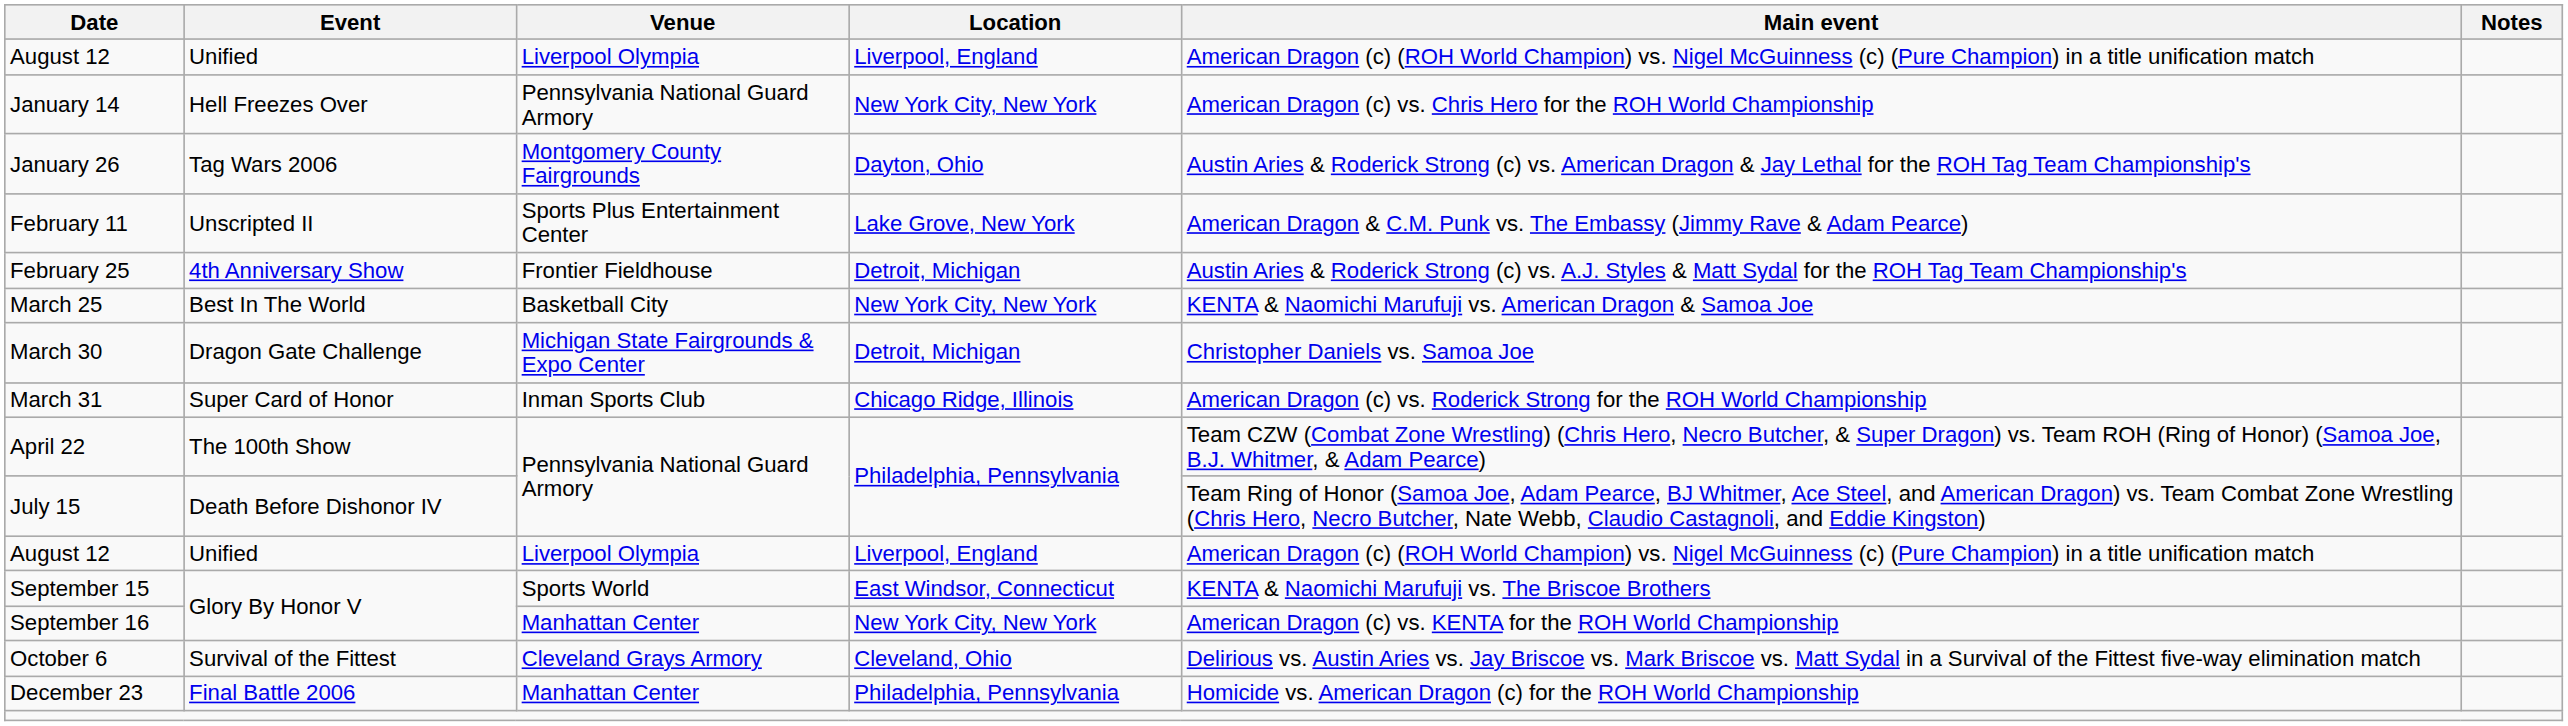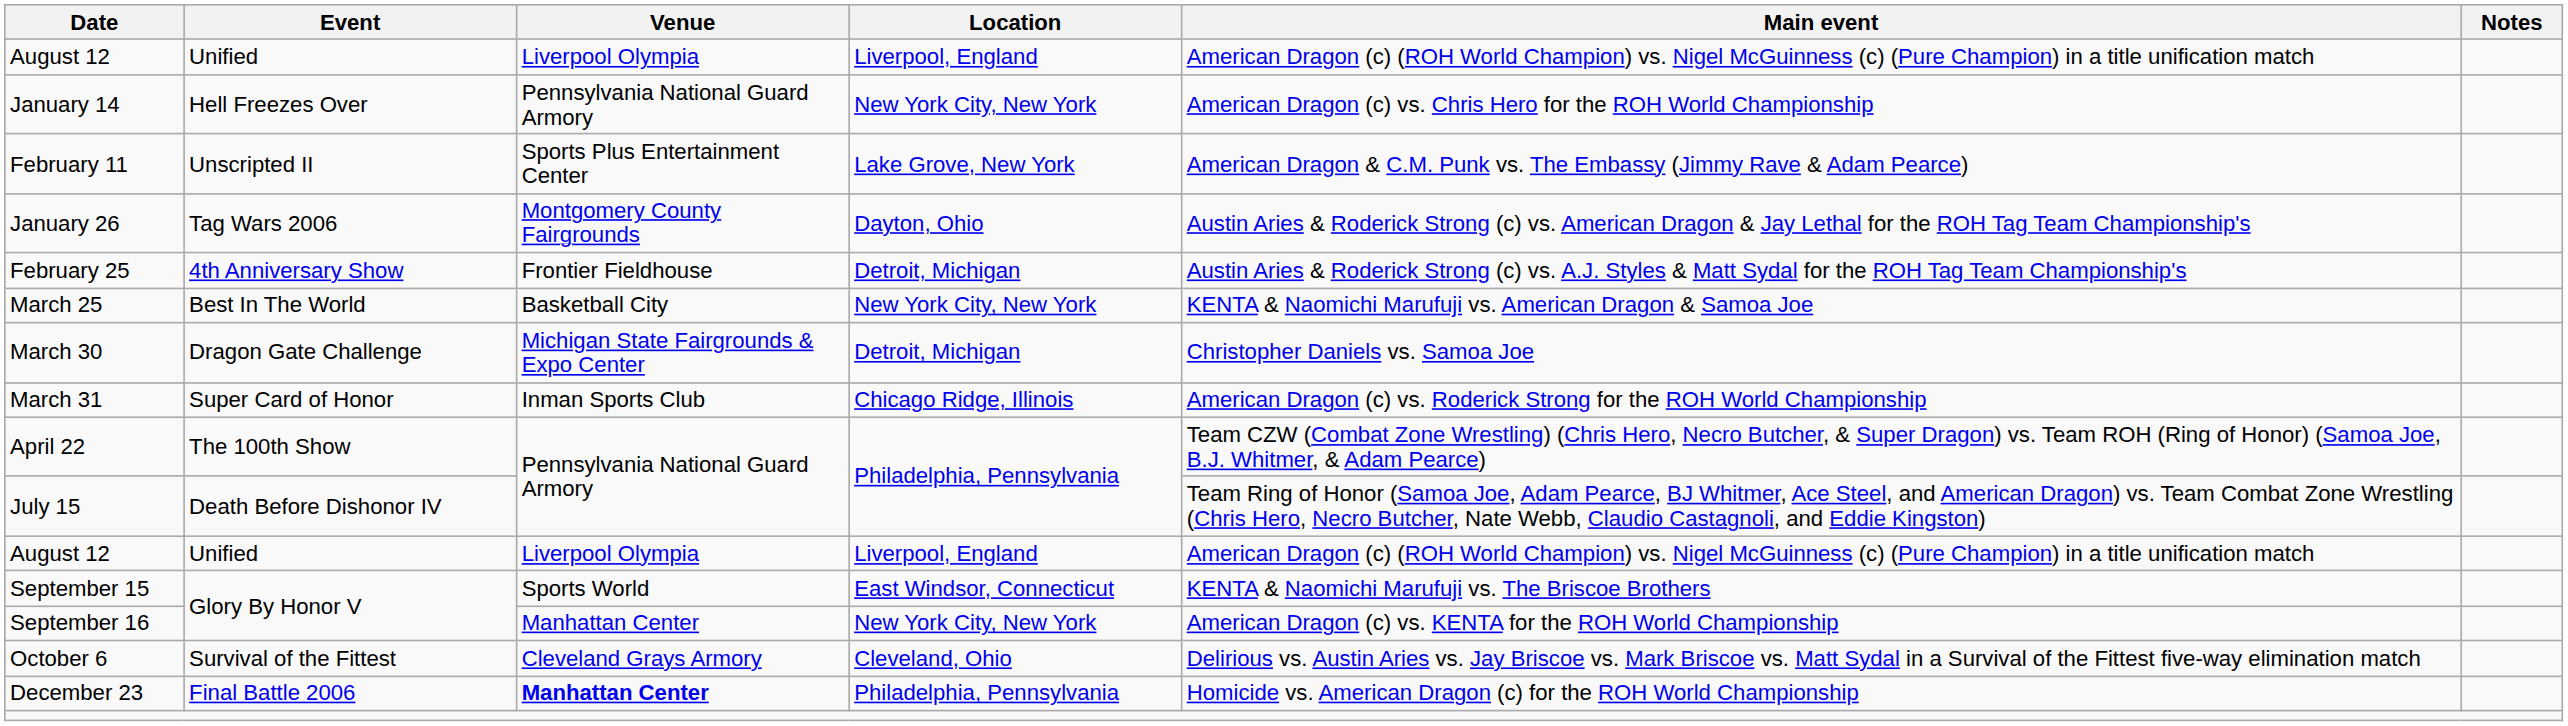 <table class="sortable wikitable succession-box" style="font-size:85%;">
 <tr>
 <th width=7%>Date</th>
 <th width="13%">Event</th>
 <th width=13%>Venue</th>
 <th width=13%>Location</th>
 <th width=50%>Main event</th>
 <th width=13%>Notes</th>
 </tr>
 <tr>
 <td>August 12</td>
 <td>Unified</td>
 <td><a href='#'>Liverpool Olympia</a></td>
 <td><a href='#'>Liverpool, England</a></td>
 <td><a href='#'>American Dragon</a> (c) (<a href='#'>ROH World Champion</a>) vs. <a href='#'>Nigel McGuinness</a> (c) (<a href='#'>Pure Champion</a>) in a title unification match</td>
 <td></td>
 </tr>
 <tr>
 <td>January 14</td>
 <td>Hell Freezes Over</td>
 <td>Pennsylvania National Guard Armory</td>
 <td><a href='#'>New York City, New York</a></td>
 <td><a href='#'>American Dragon</a> (c) vs. <a href='#'>Chris Hero</a> for the <a href='#'>ROH World Championship</a></td>
 <td></td>
 </tr>
 <tr>
+<td>February 11</td>
+<td>Unscripted II</td>
+<td>Sports Plus Entertainment Center</td>
+<td><a href='#'>Lake Grove, New York</a></td>
+<td><a href='#'>American Dragon</a> & <a href='#'>C.M. Punk</a> vs. <a href='#'>The Embassy</a> (<a href='#'>Jimmy Rave</a> & <a href='#'>Adam Pearce</a>)</td>
+<td></td>
+</tr>
+<tr>
 <td>January 26</td>
 <td>Tag Wars 2006</td>
 <td><a href='#'>Montgomery County Fairgrounds</a></td>
 <td><a href='#'>Dayton, Ohio</a></td>
 <td><a href='#'>Austin Aries</a> & <a href='#'>Roderick Strong</a> (c) vs. <a href='#'>American Dragon</a> & <a href='#'>Jay Lethal</a> for the <a href='#'>ROH Tag Team Championship's</a></td>
-<td></td>
-</tr>
-<tr>
-<td>February 11</td>
-<td>Unscripted II</td>
-<td>Sports Plus Entertainment Center</td>
-<td><a href='#'>Lake Grove, New York</a></td>
-<td><a href='#'>American Dragon</a> & <a href='#'>C.M. Punk</a> vs. <a href='#'>The Embassy</a> (<a href='#'>Jimmy Rave</a> & <a href='#'>Adam Pearce</a>)</td>
 <td></td>
 </tr>
 <tr>
 <td>February 25</td>
 <td><a href='#'>4th Anniversary Show</a></td>
 <td>Frontier Fieldhouse</td>
 <td><a href='#'>Detroit, Michigan</a></td>
 <td><a href='#'>Austin Aries</a> & <a href='#'>Roderick Strong</a> (c) vs. <a href='#'>A.J. Styles</a> & <a href='#'>Matt Sydal</a> for the <a href='#'>ROH Tag Team Championship's</a></td>
 <td></td>
 </tr>
 <tr>
 <td>March 25</td>
 <td>Best In The World</td>
 <td>Basketball City</td>
 <td><a href='#'>New York City, New York</a></td>
 <td><a href='#'>KENTA</a> & <a href='#'>Naomichi Marufuji</a> vs. <a href='#'>American Dragon</a> & <a href='#'>Samoa Joe</a></td>
 <td></td>
 </tr>
 <tr>
 <td>March 30</td>
 <td>Dragon Gate Challenge</td>
 <td><a href='#'>Michigan State Fairgrounds & Expo Center</a></td>
 <td><a href='#'>Detroit, Michigan</a></td>
 <td><a href='#'>Christopher Daniels</a> vs. <a href='#'>Samoa Joe</a></td>
 <td></td>
 </tr>
 <tr>
 <td>March 31</td>
 <td>Super Card of Honor</td>
 <td>Inman Sports Club</td>
 <td><a href='#'>Chicago Ridge, Illinois</a></td>
 <td><a href='#'>American Dragon</a> (c) vs. <a href='#'>Roderick Strong</a> for the <a href='#'>ROH World Championship</a></td>
 <td></td>
 </tr>
 <tr>
 <td>April 22</td>
 <td>The 100th Show</td>
 <td rowspan=2>Pennsylvania National Guard Armory</td>
 <td rowspan=2><a href='#'>Philadelphia, Pennsylvania</a></td>
 <td>Team CZW (<a href='#'>Combat Zone Wrestling</a>) (<a href='#'>Chris Hero</a>, <a href='#'>Necro Butcher</a>, & <a href='#'>Super Dragon</a>) vs. Team ROH (Ring of Honor) (<a href='#'>Samoa Joe</a>, <a href='#'>B.J. Whitmer</a>, & <a href='#'>Adam Pearce</a>)</td>
 <td></td>
 </tr>
 <tr>
 <td>July 15</td>
 <td>Death Before Dishonor IV</td>
 <td>Team Ring of Honor (<a href='#'>Samoa Joe</a>, <a href='#'>Adam Pearce</a>, <a href='#'>BJ Whitmer</a>, <a href='#'>Ace Steel</a>, and <a href='#'>American Dragon</a>) vs. Team Combat Zone Wrestling (<a href='#'>Chris Hero</a>, <a href='#'>Necro Butcher</a>, Nate Webb, <a href='#'>Claudio Castagnoli</a>, and <a href='#'>Eddie Kingston</a>)</td>
 <td></td>
 </tr>
 <tr>
 <td>August 12</td>
 <td>Unified</td>
 <td><a href='#'>Liverpool Olympia</a></td>
 <td><a href='#'>Liverpool, England</a></td>
 <td><a href='#'>American Dragon</a> (c) (<a href='#'>ROH World Champion</a>) vs. <a href='#'>Nigel McGuinness</a> (c) (<a href='#'>Pure Champion</a>) in a title unification match</td>
 <td></td>
 </tr>
 <tr>
 <td>September 15</td>
 <td rowspan=2>Glory By Honor V</td>
 <td>Sports World</td>
 <td><a href='#'>East Windsor, Connecticut</a></td>
 <td><a href='#'>KENTA</a> & <a href='#'>Naomichi Marufuji</a> vs. <a href='#'>The Briscoe Brothers</a></td>
 <td></td>
 </tr>
 <tr>
 <td>September 16</td>
 <td><a href='#'>Manhattan Center</a></td>
 <td><a href='#'>New York City, New York</a></td>
 <td><a href='#'>American Dragon</a> (c) vs. <a href='#'>KENTA</a> for the <a href='#'>ROH World Championship</a></td>
 <td></td>
 </tr>
 <tr>
 <td>October 6</td>
 <td>Survival of the Fittest</td>
 <td><a href='#'>Cleveland Grays Armory</a></td>
 <td><a href='#'>Cleveland, Ohio</a></td>
 <td><a href='#'>Delirious</a> vs. <a href='#'>Austin Aries</a> vs. <a href='#'>Jay Briscoe</a> vs. <a href='#'>Mark Briscoe</a> vs. <a href='#'>Matt Sydal</a> in a Survival of the Fittest five-way elimination match</td>
 <td></td>
 </tr>
 <tr>
 <td>December 23</td>
 <td><a href='#'>Final Battle 2006</a></td>
-<td><a href='#'>Manhattan Center</a></td>
+<td><strong><a href='#'>Manhattan Center</a></strong></td>
 <td><a href='#'>Philadelphia, Pennsylvania</a></td>
 <td><a href='#'>Homicide</a> vs. <a href='#'>American Dragon</a> (c) for the <a href='#'>ROH World Championship</a></td>
 <td></td>
 </tr>
 <tr>
 <td colspan="6"></td>
 </tr>
 </table>
